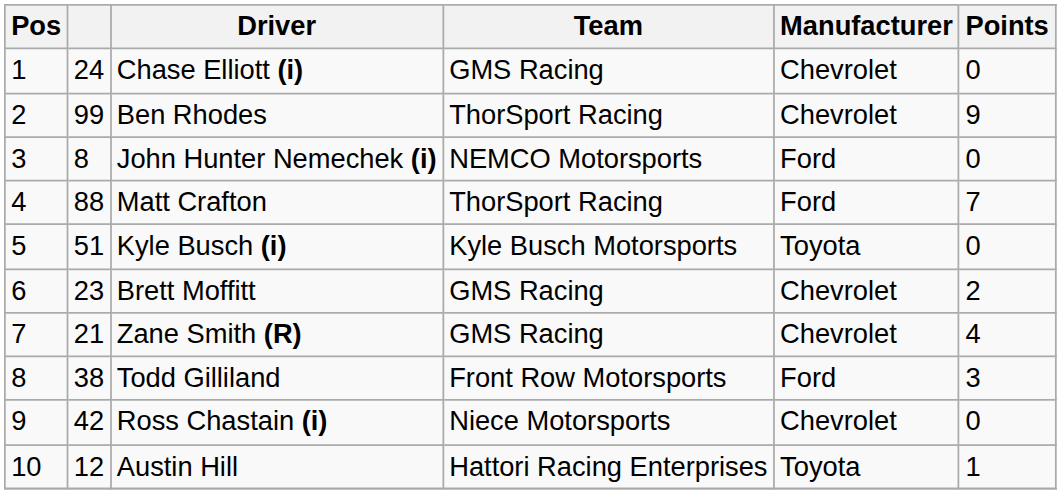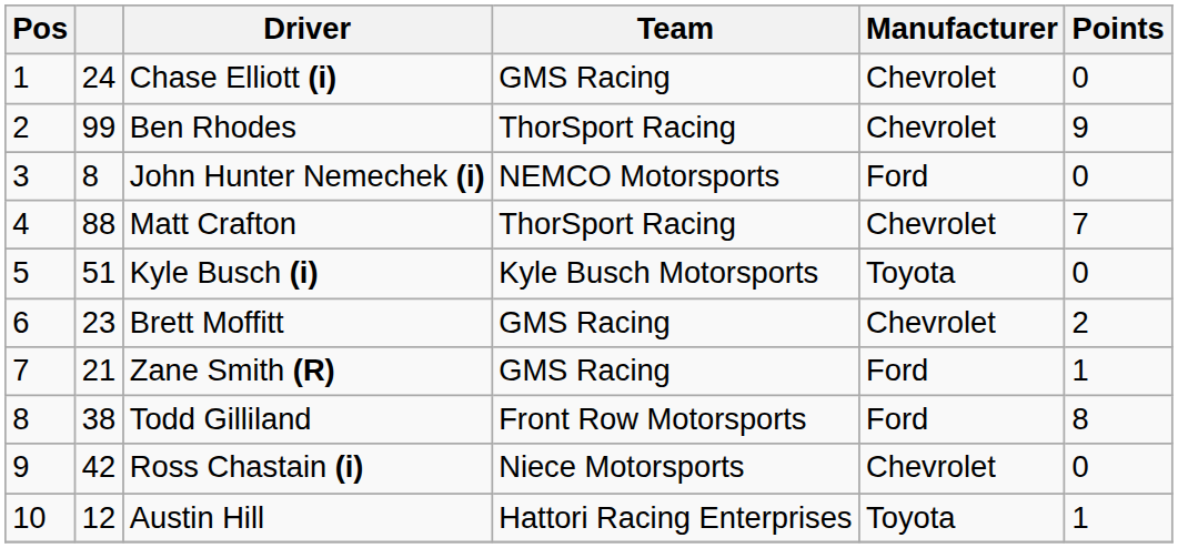 <table class="wikitable" style="font-size:98%">
 <tr>
 <th>Pos</th>
 <th></th>
 <th>Driver</th>
 <th>Team</th>
 <th>Manufacturer</th>
 <th>Points</th>
 </tr>
 <tr>
 <td>1</td>
 <td>24</td>
 <td>Chase Elliott <strong>(i)</strong></td>
 <td>GMS Racing</td>
 <td>Chevrolet</td>
 <td>0</td>
 </tr>
 <tr>
 <td>2</td>
 <td>99</td>
 <td>Ben Rhodes</td>
 <td>ThorSport Racing</td>
 <td>Chevrolet</td>
 <td>9</td>
 </tr>
 <tr>
 <td>3</td>
 <td>8</td>
 <td>John Hunter Nemechek <strong>(i)</strong></td>
 <td>NEMCO Motorsports</td>
 <td>Ford</td>
 <td>0</td>
 </tr>
 <tr>
 <td>4</td>
 <td>88</td>
 <td>Matt Crafton</td>
 <td>ThorSport Racing</td>
-<td>Ford</td>
+<td>Chevrolet</td>
 <td>7</td>
 </tr>
 <tr>
 <td>5</td>
 <td>51</td>
 <td>Kyle Busch <strong>(i)</strong></td>
 <td>Kyle Busch Motorsports</td>
 <td>Toyota</td>
 <td>0</td>
 </tr>
 <tr>
 <td>6</td>
 <td>23</td>
 <td>Brett Moffitt</td>
 <td>GMS Racing</td>
 <td>Chevrolet</td>
 <td>2</td>
 </tr>
 <tr>
 <td>7</td>
 <td>21</td>
 <td>Zane Smith <strong>(R)</strong></td>
 <td>GMS Racing</td>
-<td>Chevrolet</td>
-<td>4</td>
+<td>Ford</td>
+<td>1</td>
 </tr>
 <tr>
 <td>8</td>
 <td>38</td>
 <td>Todd Gilliland</td>
 <td>Front Row Motorsports</td>
 <td>Ford</td>
-<td>3</td>
+<td>8</td>
 </tr>
 <tr>
 <td>9</td>
 <td>42</td>
 <td>Ross Chastain <strong>(i)</strong></td>
 <td>Niece Motorsports</td>
 <td>Chevrolet</td>
 <td>0</td>
 </tr>
 <tr>
 <td>10</td>
 <td>12</td>
 <td>Austin Hill</td>
 <td>Hattori Racing Enterprises</td>
 <td>Toyota</td>
 <td>1</td>
 </tr>
 <tr>
 </tr>
 </table>
